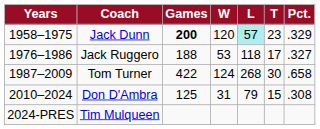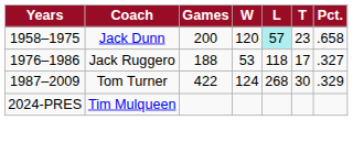 <table class="wikitable" style="text-align:center">
 <tr>
 <th style="background:#990c26; color:White;">Years</th>
 <th style="background:#990c26; color:White;">Coach</th>
 <th style="background:#990c26; color:White;">Games</th>
 <th style="background:#990c26; color:White;">W</th>
 <th style="background:#990c26; color:White;">L</th>
 <th style="background:#990c26; color:White;">T</th>
 <th style="background:#990c26; color:White;">Pct.</th>
 </tr>
 <tr>
 <td>1958–1975</td>
 <td><a href='#'>Jack Dunn</a></td>
-<td><strong>200</strong></td>
+<td>200</td>
 <td>120</td>
 <td style="background: paleturquoise;">57</td>
 <td>23</td>
-<td>.329</td>
+<td>.658</td>
 </tr>
 <tr>
 <td>1976–1986</td>
 <td>Jack Ruggero</td>
 <td>188</td>
 <td>53</td>
 <td>118</td>
 <td>17</td>
 <td>.327</td>
 </tr>
 <tr>
 <td>1987–2009</td>
 <td>Tom Turner</td>
 <td>422</td>
 <td>124</td>
 <td>268</td>
 <td>30</td>
-<td>.658</td>
-</tr>
-<tr>
-<td>2010–2024</td>
-<td><a href='#'>Don D'Ambra</a></td>
-<td>125</td>
-<td>31</td>
-<td>79</td>
-<td>15</td>
-<td>.308</td>
+<td>.329</td>
 </tr>
 <tr>
 <td>2024-PRES</td>
 <td><a href='#'>Tim Mulqueen</a></td>
 <td></td>
 <td></td>
 <td></td>
 <td></td>
 <td></td>
 </tr>
 </table>
